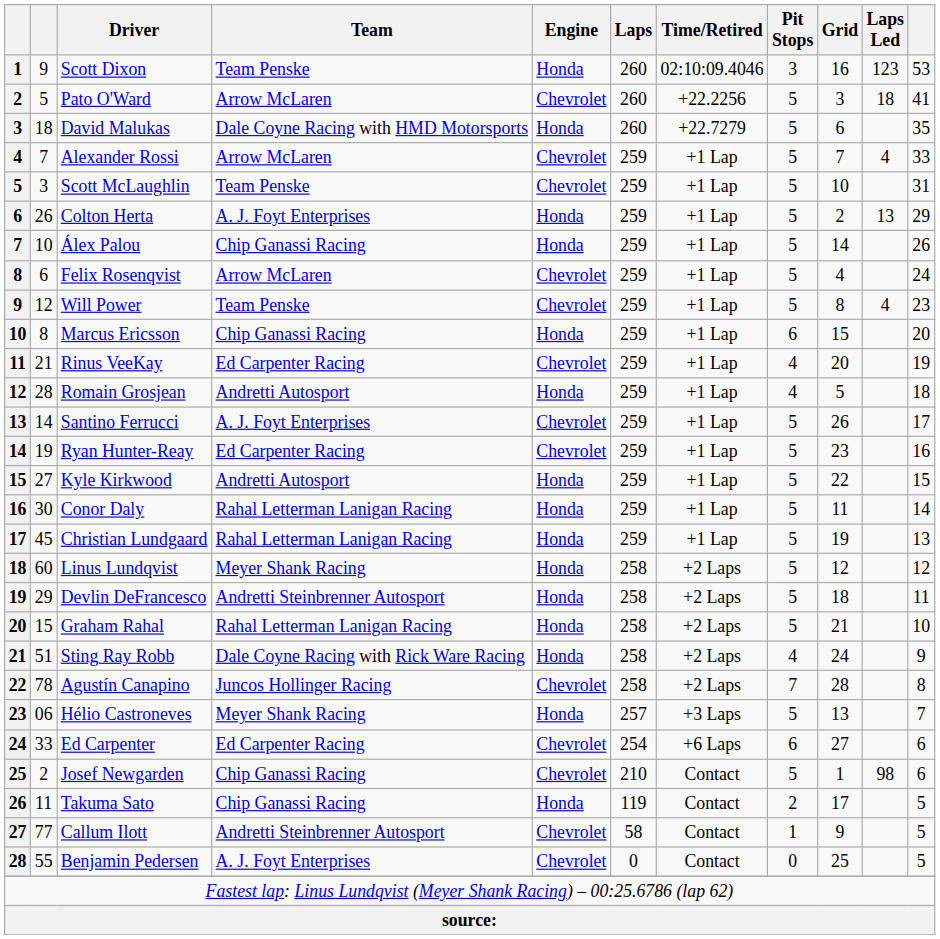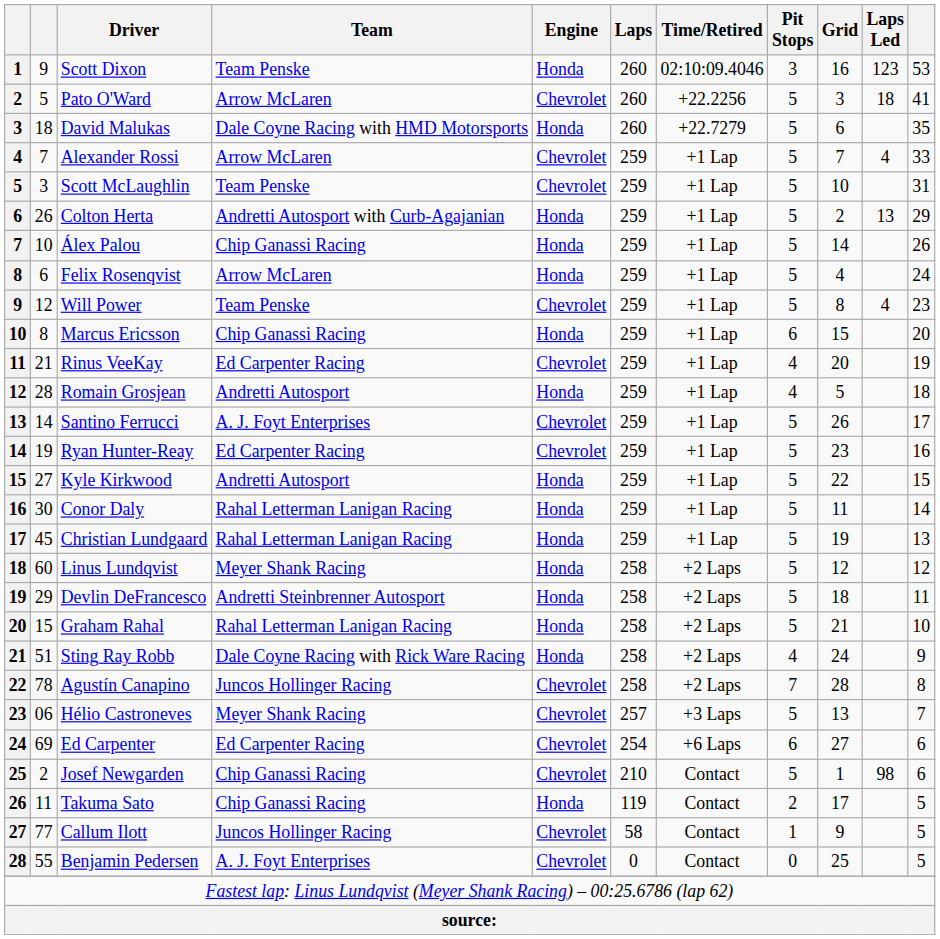 <table class="wikitable sortable" style="font-size:95%;">
 <tr>
 <th scope="col"></th>
 <th scope="col"></th>
 <th scope="col">Driver</th>
 <th scope="col">Team</th>
 <th scope="col">Engine</th>
 <th class="unsortable" scope="col">Laps</th>
 <th class="unsortable" scope="col">Time/Retired</th>
 <th scope="col">Pit<br>Stops</th>
 <th scope="col">Grid</th>
 <th scope="col">Laps<br>Led</th>
 <th scope="col"></th>
 </tr>
 <tr>
 <th>1</th>
 <td align="center">9</td>
 <td> <a href='#'>Scott Dixon</a> <strong></strong></td>
 <td><a href='#'>Team Penske</a></td>
 <td><a href='#'>Honda</a></td>
 <td align="center">260</td>
 <td align="center">02:10:09.4046</td>
 <td align="center">3</td>
 <td align="center">16</td>
 <td align="center">123</td>
 <td align="center">53</td>
 </tr>
 <tr>
 <th>2</th>
 <td align="center">5</td>
 <td> <a href='#'>Pato O'Ward</a></td>
 <td><a href='#'>Arrow McLaren</a></td>
 <td><a href='#'>Chevrolet</a></td>
 <td align="center">260</td>
 <td align="center">+22.2256</td>
 <td align="center">5</td>
 <td align="center">3</td>
 <td align="center">18</td>
 <td align="center">41</td>
 </tr>
 <tr>
 <th>3</th>
 <td align="center">18</td>
 <td> <a href='#'>David Malukas</a></td>
 <td><a href='#'>Dale Coyne Racing</a> with <a href='#'>HMD Motorsports</a></td>
 <td><a href='#'>Honda</a></td>
 <td align="center">260</td>
 <td align="center">+22.7279</td>
 <td align="center">5</td>
 <td align="center">6</td>
 <td align="center"></td>
 <td align="center">35</td>
 </tr>
 <tr>
 <th>4</th>
 <td align="center">7</td>
 <td> <a href='#'>Alexander Rossi</a></td>
 <td><a href='#'>Arrow McLaren</a></td>
 <td><a href='#'>Chevrolet</a></td>
 <td align="center">259</td>
 <td align="center">+1 Lap</td>
 <td align="center">5</td>
 <td align="center">7</td>
 <td align="center">4</td>
 <td align="center">33</td>
 </tr>
 <tr>
 <th>5</th>
 <td align="center">3</td>
 <td> <a href='#'>Scott McLaughlin</a></td>
 <td><a href='#'>Team Penske</a></td>
 <td><a href='#'>Chevrolet</a></td>
 <td align="center">259</td>
 <td align="center">+1 Lap</td>
 <td align="center">5</td>
 <td align="center">10</td>
 <td align="center"></td>
 <td align="center">31</td>
 </tr>
 <tr>
 <th>6</th>
 <td align="center">26</td>
 <td> <a href='#'>Colton Herta</a></td>
-<td><a href='#'>A. J. Foyt Enterprises</a></td>
+<td><a href='#'>Andretti Autosport</a> with <a href='#'>Curb-Agajanian</a></td>
 <td><a href='#'>Honda</a></td>
 <td align="center">259</td>
 <td align="center">+1 Lap</td>
 <td align="center">5</td>
 <td align="center">2</td>
 <td align="center">13</td>
 <td align="center">29</td>
 </tr>
 <tr>
 <th>7</th>
 <td align="center">10</td>
 <td> <a href='#'>Álex Palou</a></td>
 <td><a href='#'>Chip Ganassi Racing</a></td>
 <td><a href='#'>Honda</a></td>
 <td align="center">259</td>
 <td align="center">+1 Lap</td>
 <td align="center">5</td>
 <td align="center">14</td>
 <td align="center"></td>
 <td align="center">26</td>
 </tr>
 <tr>
 <th>8</th>
 <td align="center">6</td>
 <td> <a href='#'>Felix Rosenqvist</a></td>
 <td><a href='#'>Arrow McLaren</a></td>
-<td><a href='#'>Chevrolet</a></td>
+<td><a href='#'>Honda</a></td>
 <td align="center">259</td>
 <td align="center">+1 Lap</td>
 <td align="center">5</td>
 <td align="center">4</td>
 <td align="center"></td>
 <td align="center">24</td>
 </tr>
 <tr>
 <th>9</th>
 <td align="center">12</td>
 <td> <a href='#'>Will Power</a> <strong></strong></td>
 <td><a href='#'>Team Penske</a></td>
 <td><a href='#'>Chevrolet</a></td>
 <td align="center">259</td>
 <td align="center">+1 Lap</td>
 <td align="center">5</td>
 <td align="center">8</td>
 <td align="center">4</td>
 <td align="center">23</td>
 </tr>
 <tr>
 <th>10</th>
 <td align="center">8</td>
 <td> <a href='#'>Marcus Ericsson</a></td>
 <td><a href='#'>Chip Ganassi Racing</a></td>
 <td><a href='#'>Honda</a></td>
 <td align="center">259</td>
 <td align="center">+1 Lap</td>
 <td align="center">6</td>
 <td align="center">15</td>
 <td align="center"></td>
 <td align="center">20</td>
 </tr>
 <tr>
 <th>11</th>
 <td align="center">21</td>
 <td> <a href='#'>Rinus VeeKay</a></td>
 <td><a href='#'>Ed Carpenter Racing</a></td>
 <td><a href='#'>Chevrolet</a></td>
 <td align="center">259</td>
 <td align="center">+1 Lap</td>
 <td align="center">4</td>
 <td align="center">20</td>
 <td align="center"></td>
 <td align="center">19</td>
 </tr>
 <tr>
 <th>12</th>
 <td align="center">28</td>
 <td> <a href='#'>Romain Grosjean</a></td>
 <td><a href='#'>Andretti Autosport</a></td>
 <td><a href='#'>Honda</a></td>
 <td align="center">259</td>
 <td align="center">+1 Lap</td>
 <td align="center">4</td>
 <td align="center">5</td>
 <td align="center"></td>
 <td align="center">18</td>
 </tr>
 <tr>
 <th>13</th>
 <td align="center">14</td>
 <td> <a href='#'>Santino Ferrucci</a></td>
 <td><a href='#'>A. J. Foyt Enterprises</a></td>
 <td><a href='#'>Chevrolet</a></td>
 <td align="center">259</td>
 <td align="center">+1 Lap</td>
 <td align="center">5</td>
 <td align="center">26</td>
 <td align="center"></td>
 <td align="center">17</td>
 </tr>
 <tr>
 <th>14</th>
 <td align="center">19</td>
 <td> <a href='#'>Ryan Hunter-Reay</a></td>
 <td><a href='#'>Ed Carpenter Racing</a></td>
 <td><a href='#'>Chevrolet</a></td>
 <td align="center">259</td>
 <td align="center">+1 Lap</td>
 <td align="center">5</td>
 <td align="center">23</td>
 <td align="center"></td>
 <td align="center">16</td>
 </tr>
 <tr>
 <th>15</th>
 <td align="center">27</td>
 <td> <a href='#'>Kyle Kirkwood</a></td>
 <td><a href='#'>Andretti Autosport</a></td>
 <td><a href='#'>Honda</a></td>
 <td align="center">259</td>
 <td align="center">+1 Lap</td>
 <td align="center">5</td>
 <td align="center">22</td>
 <td align="center"></td>
 <td align="center">15</td>
 </tr>
 <tr>
 <th>16</th>
 <td align="center">30</td>
 <td> <a href='#'>Conor Daly</a></td>
 <td><a href='#'>Rahal Letterman Lanigan Racing</a></td>
 <td><a href='#'>Honda</a></td>
 <td align="center">259</td>
 <td align="center">+1 Lap</td>
 <td align="center">5</td>
 <td align="center">11</td>
 <td align="center"></td>
 <td align="center">14</td>
 </tr>
 <tr>
 <th>17</th>
 <td align="center">45</td>
 <td> <a href='#'>Christian Lundgaard</a></td>
 <td><a href='#'>Rahal Letterman Lanigan Racing</a></td>
 <td><a href='#'>Honda</a></td>
 <td align="center">259</td>
 <td align="center">+1 Lap</td>
 <td align="center">5</td>
 <td align="center">19</td>
 <td align="center"></td>
 <td align="center">13</td>
 </tr>
 <tr>
 <th>18</th>
 <td align="center">60</td>
 <td> <a href='#'>Linus Lundqvist</a> <strong></strong></td>
 <td><a href='#'>Meyer Shank Racing</a></td>
 <td><a href='#'>Honda</a></td>
 <td align="center">258</td>
 <td align="center">+2 Laps</td>
 <td align="center">5</td>
 <td align="center">12</td>
 <td align="center"></td>
 <td align="center">12</td>
 </tr>
 <tr>
 <th>19</th>
 <td align="center">29</td>
 <td> <a href='#'>Devlin DeFrancesco</a></td>
 <td><a href='#'>Andretti Steinbrenner Autosport</a></td>
 <td><a href='#'>Honda</a></td>
 <td align="center">258</td>
 <td align="center">+2 Laps</td>
 <td align="center">5</td>
 <td align="center">18</td>
 <td align="center"></td>
 <td align="center">11</td>
 </tr>
 <tr>
 <th>20</th>
 <td align="center">15</td>
 <td> <a href='#'>Graham Rahal</a></td>
 <td><a href='#'>Rahal Letterman Lanigan Racing</a></td>
 <td><a href='#'>Honda</a></td>
 <td align="center">258</td>
 <td align="center">+2 Laps</td>
 <td align="center">5</td>
 <td align="center">21</td>
 <td align="center"></td>
 <td align="center">10</td>
 </tr>
 <tr>
 <th>21</th>
 <td align="center">51</td>
 <td> <a href='#'>Sting Ray Robb</a> <strong></strong></td>
 <td><a href='#'>Dale Coyne Racing</a> with <a href='#'>Rick Ware Racing</a></td>
 <td><a href='#'>Honda</a></td>
 <td align="center">258</td>
 <td align="center">+2 Laps</td>
 <td align="center">4</td>
 <td align="center">24</td>
 <td align="center"></td>
 <td align="center">9</td>
 </tr>
 <tr>
 <th>22</th>
 <td align="center">78</td>
 <td> <a href='#'>Agustín Canapino</a> <strong></strong></td>
 <td><a href='#'>Juncos Hollinger Racing</a></td>
 <td><a href='#'>Chevrolet</a></td>
 <td align="center">258</td>
 <td align="center">+2 Laps</td>
 <td align="center">7</td>
 <td align="center">28</td>
 <td align="center"></td>
 <td align="center">8</td>
 </tr>
 <tr>
 <th>23</th>
 <td align="center">06</td>
 <td> <a href='#'>Hélio Castroneves</a> <strong></strong></td>
 <td><a href='#'>Meyer Shank Racing</a></td>
-<td><a href='#'>Honda</a></td>
+<td><a href='#'>Chevrolet</a></td>
 <td align="center">257</td>
 <td align="center">+3 Laps</td>
 <td align="center">5</td>
 <td align="center">13</td>
 <td align="center"></td>
 <td align="center">7</td>
 </tr>
 <tr>
 <th>24</th>
-<td align="center">33</td>
+<td align="center">69</td>
 <td> <a href='#'>Ed Carpenter</a></td>
 <td><a href='#'>Ed Carpenter Racing</a></td>
 <td><a href='#'>Chevrolet</a></td>
 <td align="center">254</td>
 <td align="center">+6 Laps</td>
 <td align="center">6</td>
 <td align="center">27</td>
 <td align="center"></td>
 <td align="center">6</td>
 </tr>
 <tr>
 <th>25</th>
 <td align="center">2</td>
 <td> <a href='#'>Josef Newgarden</a> <strong></strong></td>
 <td><a href='#'>Chip Ganassi Racing</a></td>
 <td><a href='#'>Chevrolet</a></td>
 <td align="center">210</td>
 <td align="center">Contact</td>
 <td align="center">5</td>
 <td align="center">1</td>
 <td align="center">98</td>
 <td align="center">6</td>
 </tr>
 <tr>
 <th>26</th>
 <td align="center">11</td>
 <td> <a href='#'>Takuma Sato</a> <strong></strong></td>
 <td><a href='#'>Chip Ganassi Racing</a></td>
 <td><a href='#'>Honda</a></td>
 <td align="center">119</td>
 <td align="center">Contact</td>
 <td align="center">2</td>
 <td align="center">17</td>
 <td align="center"></td>
 <td align="center">5</td>
 </tr>
 <tr>
 <th>27</th>
 <td align="center">77</td>
 <td> <a href='#'>Callum Ilott</a></td>
-<td><a href='#'>Andretti Steinbrenner Autosport</a></td>
+<td><a href='#'>Juncos Hollinger Racing</a></td>
 <td><a href='#'>Chevrolet</a></td>
 <td align="center">58</td>
 <td align="center">Contact</td>
 <td align="center">1</td>
 <td align="center">9</td>
 <td align="center"></td>
 <td align="center">5</td>
 </tr>
 <tr>
 <th>28</th>
 <td align="center">55</td>
 <td> <a href='#'>Benjamin Pedersen</a> <strong></strong></td>
 <td><a href='#'>A. J. Foyt Enterprises</a></td>
 <td><a href='#'>Chevrolet</a></td>
 <td align="center">0</td>
 <td align="center">Contact</td>
 <td align="center">0</td>
 <td align="center">25</td>
 <td align="center"></td>
 <td align="center">5</td>
 </tr>
 <tr>
 </tr>
 <tr class="sortbottom">
 <td colspan="11" style="text-align:center"><em><a href='#'>Fastest lap</a>:  <a href='#'>Linus Lundqvist</a> (<a href='#'>Meyer Shank Racing</a>) – 00:25.6786 (lap 62)</em></td>
 </tr>
 <tr class="sortbottom">
 <th colspan="11">source:</th>
 </tr>
 </table>
